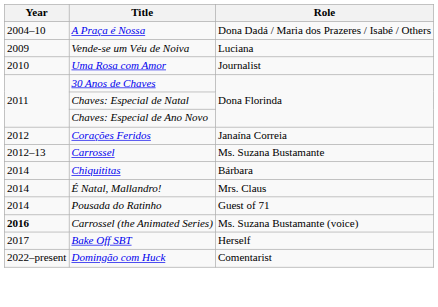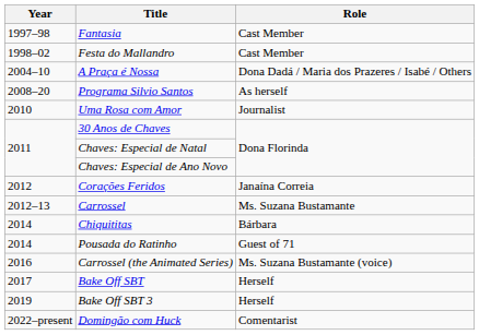 <table class="wikitable sortable">
 <tr>
 <th>Year</th>
 <th>Title</th>
 <th>Role</th>
 </tr>
 <tr>
+<td>1997–98</td>
+<td><em><a href='#'>Fantasia</a></em></td>
+<td>Cast Member</td>
+</tr>
+<tr>
+<td>1998–02</td>
+<td><em>Festa do Mallandro</em></td>
+<td>Cast Member</td>
+</tr>
+<tr>
 <td>2004–10</td>
 <td><em><a href='#'>A Praça é Nossa</a></em></td>
 <td>Dona Dadá / Maria dos Prazeres / Isabé / Others</td>
 </tr>
 <tr>
-<td>2009</td>
-<td><em>Vende-se um Véu de Noiva</em></td>
-<td>Luciana</td>
+<td>2008–20</td>
+<td><em><a href='#'>Programa Silvio Santos</a></em></td>
+<td>As herself</td>
 </tr>
 <tr>
 <td>2010</td>
 <td><em><a href='#'>Uma Rosa com Amor</a></em></td>
 <td>Journalist</td>
 </tr>
 <tr>
 <td rowspan="3">2011</td>
 <td><em><a href='#'>30 Anos de Chaves</a></em></td>
 <td rowspan="3">Dona Florinda</td>
 </tr>
 <tr>
 <td><em>Chaves: Especial de Natal</em></td>
 </tr>
 <tr>
 <td><em>Chaves: Especial de Ano Novo</em></td>
 </tr>
 <tr>
 <td>2012</td>
 <td><em><a href='#'>Corações Feridos</a></em></td>
 <td>Janaína Correia</td>
 </tr>
 <tr>
 <td>2012–13</td>
 <td><em><a href='#'>Carrossel</a></em></td>
 <td>Ms. Suzana Bustamante</td>
 </tr>
 <tr>
 <td>2014</td>
 <td><em><a href='#'>Chiquititas</a></em></td>
 <td>Bárbara</td>
 </tr>
 <tr>
 <td>2014</td>
-<td><em>É Natal, Mallandro!</em></td>
-<td>Mrs. Claus</td>
-</tr>
-<tr>
-<td>2014</td>
 <td><em>Pousada do Ratinho</em></td>
 <td>Guest of 71</td>
 </tr>
 <tr>
-<td><strong>2016</strong></td>
+<td>2016</td>
 <td><em>Carrossel (the Animated Series)</em></td>
 <td>Ms. Suzana Bustamante (voice)</td>
 </tr>
 <tr>
 <td>2017</td>
 <td><em><a href='#'>Bake Off SBT</a></em></td>
 <td>Herself</td>
 </tr>
 <tr>
+<td>2019</td>
+<td><em>Bake Off SBT 3</em></td>
+<td>Herself</td>
+</tr>
+<tr>
 <td>2022–present</td>
 <td><em><a href='#'>Domingão com Huck</a></em></td>
 <td>Comentarist</td>
 </tr>
 </table>
